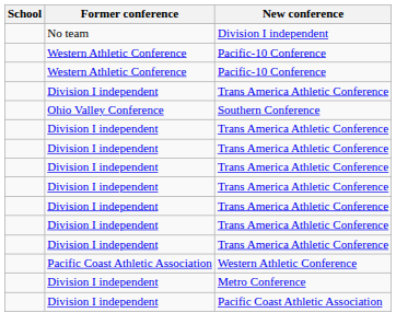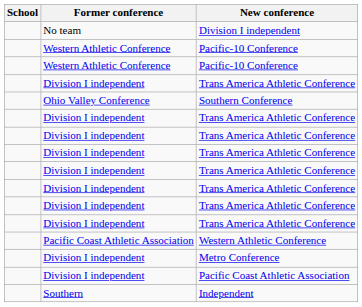 <table class="wikitable sortable">
 <tr>
 <th>School</th>
 <th>Former conference</th>
 <th>New conference</th>
 </tr>
 <tr>
 <td></td>
 <td>No team</td>
 <td><a href='#'>Division I independent</a></td>
 </tr>
 <tr>
 <td></td>
 <td><a href='#'>Western Athletic Conference</a></td>
 <td><a href='#'>Pacific-10 Conference</a></td>
 </tr>
 <tr>
 <td></td>
 <td><a href='#'>Western Athletic Conference</a></td>
 <td><a href='#'>Pacific-10 Conference</a></td>
 </tr>
 <tr>
 <td></td>
 <td><a href='#'>Division I independent</a></td>
 <td><a href='#'>Trans America Athletic Conference</a></td>
 </tr>
 <tr>
 <td></td>
 <td><a href='#'>Ohio Valley Conference</a></td>
 <td><a href='#'>Southern Conference</a></td>
 </tr>
 <tr>
 <td></td>
 <td><a href='#'>Division I independent</a></td>
 <td><a href='#'>Trans America Athletic Conference</a></td>
 </tr>
 <tr>
 <td></td>
 <td><a href='#'>Division I independent</a></td>
 <td><a href='#'>Trans America Athletic Conference</a></td>
 </tr>
 <tr>
 <td></td>
 <td><a href='#'>Division I independent</a></td>
 <td><a href='#'>Trans America Athletic Conference</a></td>
 </tr>
 <tr>
 <td></td>
 <td><a href='#'>Division I independent</a></td>
 <td><a href='#'>Trans America Athletic Conference</a></td>
 </tr>
 <tr>
 <td></td>
 <td><a href='#'>Division I independent</a></td>
 <td><a href='#'>Trans America Athletic Conference</a></td>
 </tr>
 <tr>
 <td></td>
 <td><a href='#'>Division I independent</a></td>
 <td><a href='#'>Trans America Athletic Conference</a></td>
 </tr>
 <tr>
 <td></td>
 <td><a href='#'>Division I independent</a></td>
 <td><a href='#'>Trans America Athletic Conference</a></td>
 </tr>
 <tr>
 <td></td>
 <td><a href='#'>Pacific Coast Athletic Association</a></td>
 <td><a href='#'>Western Athletic Conference</a></td>
 </tr>
 <tr>
 <td></td>
 <td><a href='#'>Division I independent</a></td>
 <td><a href='#'>Metro Conference</a></td>
 </tr>
 <tr>
 <td></td>
 <td><a href='#'>Division I independent</a></td>
 <td><a href='#'>Pacific Coast Athletic Association</a></td>
 </tr>
+<tr>
+<td></td>
+<td><a href='#'>Southern</a></td>
+<td><a href='#'>Independent</a></td>
+</tr>
 </table>
